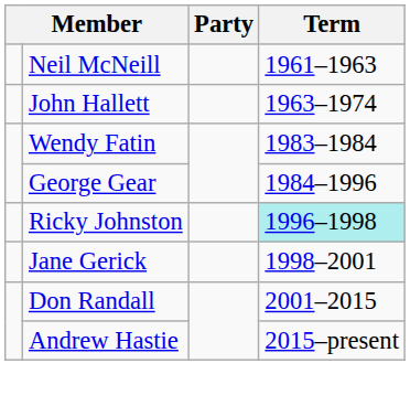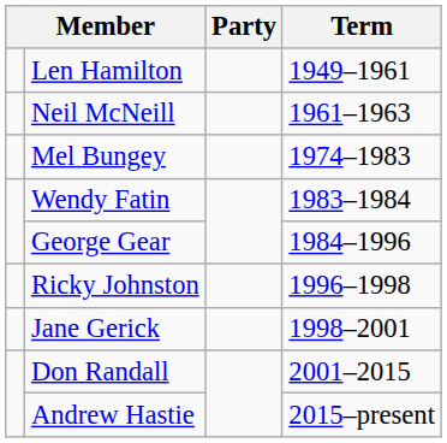 <table class="wikitable">
 <tr>
 <th colspan="2">Member</th>
 <th>Party</th>
 <th>Term</th>
+</tr>
+<tr>
+<td> </td>
+<td><a href='#'>Len Hamilton</a></td>
+<td></td>
+<td><a href='#'>1949</a>–1961</td>
 </tr>
 <tr>
 <td> </td>
 <td><a href='#'>Neil McNeill</a></td>
 <td></td>
 <td><a href='#'>1961</a>–1963</td>
 </tr>
 <tr>
 <td> </td>
-<td><a href='#'>John Hallett</a></td>
+<td><a href='#'>Mel Bungey</a></td>
 <td></td>
-<td><a href='#'>1963</a>–1974</td>
+<td><a href='#'>1974</a>–1983</td>
 </tr>
 <tr>
 <td rowspan=2 > </td>
 <td><a href='#'>Wendy Fatin</a></td>
 <td rowspan="2"></td>
 <td><a href='#'>1983</a>–1984</td>
 </tr>
 <tr>
 <td><a href='#'>George Gear</a></td>
 <td><a href='#'>1984</a>–1996</td>
 </tr>
 <tr>
 <td> </td>
 <td><a href='#'>Ricky Johnston</a></td>
 <td></td>
-<td style="background: paleturquoise;"><a href='#'>1996</a>–1998</td>
+<td><a href='#'>1996</a>–1998</td>
 </tr>
 <tr>
 <td> </td>
 <td><a href='#'>Jane Gerick</a></td>
 <td></td>
 <td><a href='#'>1998</a>–2001</td>
 </tr>
 <tr>
 <td rowspan=2 > </td>
 <td><a href='#'>Don Randall</a></td>
 <td rowspan=2></td>
 <td><a href='#'>2001</a>–2015</td>
 </tr>
 <tr>
 <td><a href='#'>Andrew Hastie</a></td>
 <td><a href='#'>2015</a>–present</td>
 </tr>
 </table>
